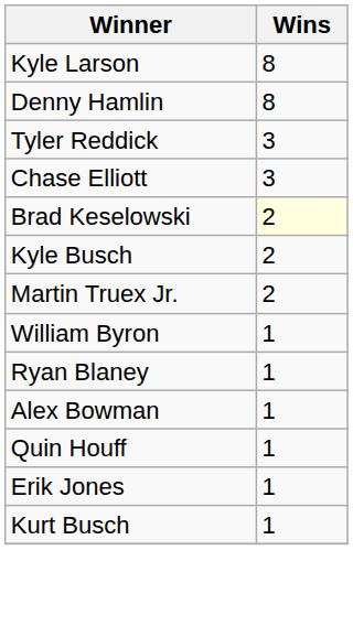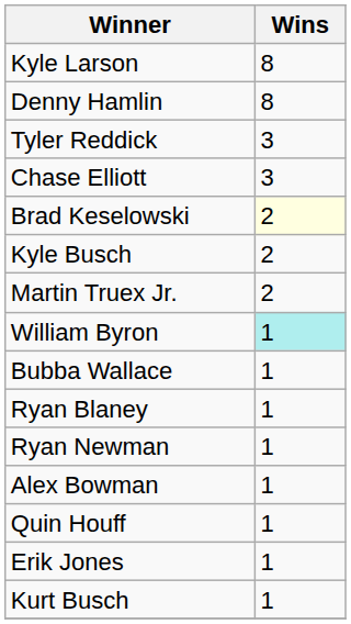 <table class="wikitable" style="font-size:95%">
 <tr>
 <th style="width:150px;">Winner</th>
 <th style="width:50px;">Wins</th>
 </tr>
 <tr>
 <td>Kyle Larson</td>
 <td>8</td>
 </tr>
 <tr>
 <td>Denny Hamlin</td>
 <td>8</td>
 </tr>
 <tr>
 <td>Tyler Reddick</td>
 <td>3</td>
 </tr>
 <tr>
 <td>Chase Elliott</td>
 <td>3</td>
 </tr>
 <tr>
 <td>Brad Keselowski</td>
 <td style="background: lightyellow;">2</td>
 </tr>
 <tr>
 <td>Kyle Busch</td>
 <td>2</td>
 </tr>
 <tr>
 <td>Martin Truex Jr.</td>
 <td>2</td>
 </tr>
 <tr>
 <td>William Byron</td>
+<td style="background: paleturquoise;">1</td>
+</tr>
+<tr>
+<td>Bubba Wallace</td>
 <td>1</td>
 </tr>
 <tr>
 <td>Ryan Blaney</td>
+<td>1</td>
+</tr>
+<tr>
+<td>Ryan Newman</td>
 <td>1</td>
 </tr>
 <tr>
 <td>Alex Bowman</td>
 <td>1</td>
 </tr>
 <tr>
 <td>Quin Houff</td>
 <td>1</td>
 </tr>
 <tr>
 <td>Erik Jones</td>
 <td>1</td>
 </tr>
 <tr>
 <td>Kurt Busch</td>
 <td>1</td>
 </tr>
 <tr>
 </tr>
 </table>
